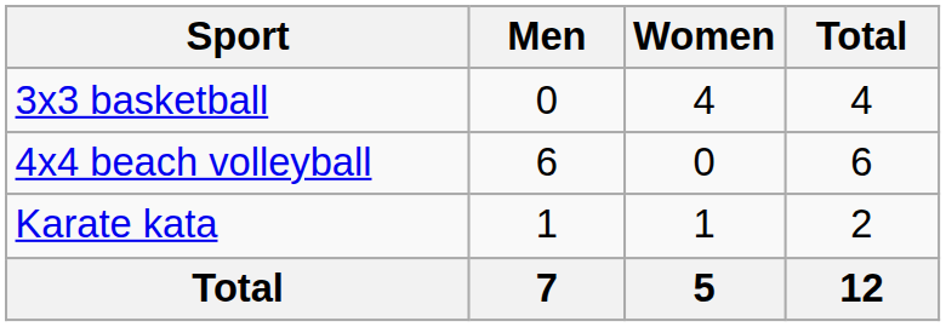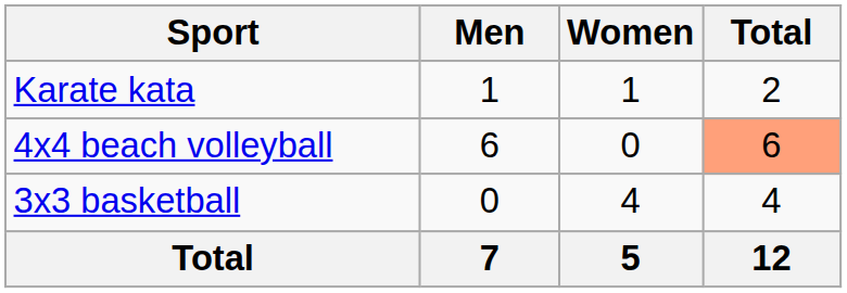 <table class="wikitable sortable" style="text-align:center;">
 <tr>
 <th width=180>Sport</th>
 <th width=55>Men</th>
 <th width=55>Women</th>
 <th width=55>Total</th>
 </tr>
 <tr>
-<td align="left"><a href='#'>3x3 basketball</a></td>
-<td>0</td>
-<td>4</td>
-<td>4</td>
+<td align="left"><a href='#'>Karate kata</a></td>
+<td>1</td>
+<td>1</td>
+<td>2</td>
 </tr>
 <tr>
 <td align="left"><a href='#'>4x4 beach volleyball</a></td>
 <td>6</td>
 <td>0</td>
-<td>6</td>
+<td style="background: lightsalmon;">6</td>
 </tr>
 <tr>
-<td align="left"><a href='#'>Karate kata</a></td>
-<td>1</td>
-<td>1</td>
-<td>2</td>
+<td align="left"><a href='#'>3x3 basketball</a></td>
+<td>0</td>
+<td>4</td>
+<td>4</td>
 </tr>
 <tr>
 <th>Total</th>
 <th>7</th>
 <th>5</th>
 <th>12</th>
 </tr>
 </table>
